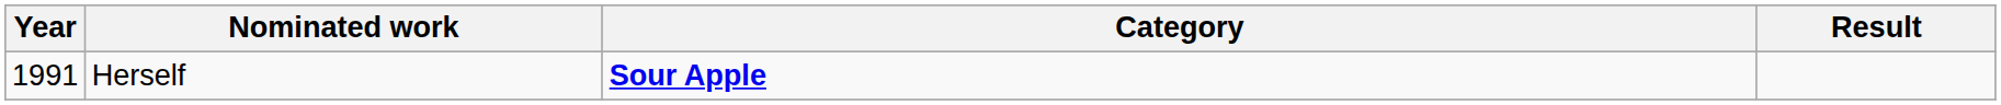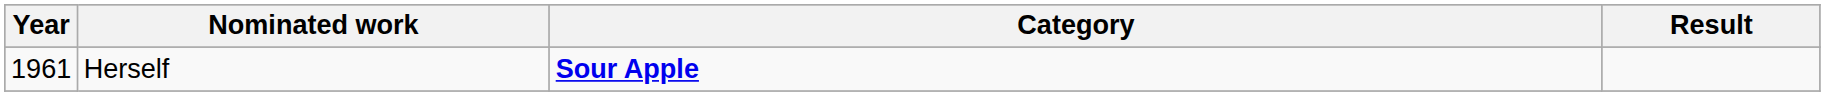 <table class=wikitable>
 <tr>
 <th width=4%>Year</th>
 <th width=26%>Nominated work</th>
 <th width=58%>Category</th>
 <th width=12%>Result</th>
 </tr>
 <tr>
-<td>1991</td>
+<td>1961</td>
 <td>Herself</td>
 <td><strong><a href='#'>Sour Apple</a></strong></td>
 <td></td>
 </tr>
 </table>
